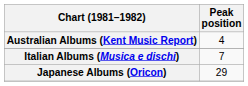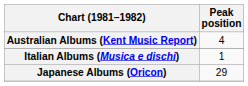 <table class="wikitable sortable plainrowheaders">
 <tr>
 <th scope="col">Chart (1981–1982)</th>
 <th scope="col">Peak<br>position</th>
 </tr>
 <tr>
 <th scope="row">Australian Albums (<a href='#'>Kent Music Report</a>)</th>
 <td style="text-align:center;">4</td>
 </tr>
 <tr>
 </tr>
 <tr>
 </tr>
 <tr>
 </tr>
 <tr>
 </tr>
 <tr>
 <th scope="row">Italian Albums (<em><a href='#'>Musica e dischi</a></em>)</th>
-<td align=center>7</td>
+<td align=center>1</td>
 </tr>
 <tr>
 <th scope="row">Japanese Albums (<a href='#'>Oricon</a>)</th>
 <td style="text-align:center;">29</td>
 </tr>
 <tr>
 </tr>
 <tr>
 </tr>
 <tr>
 </tr>
 <tr>
 </tr>
 <tr>
 </tr>
 </table>
